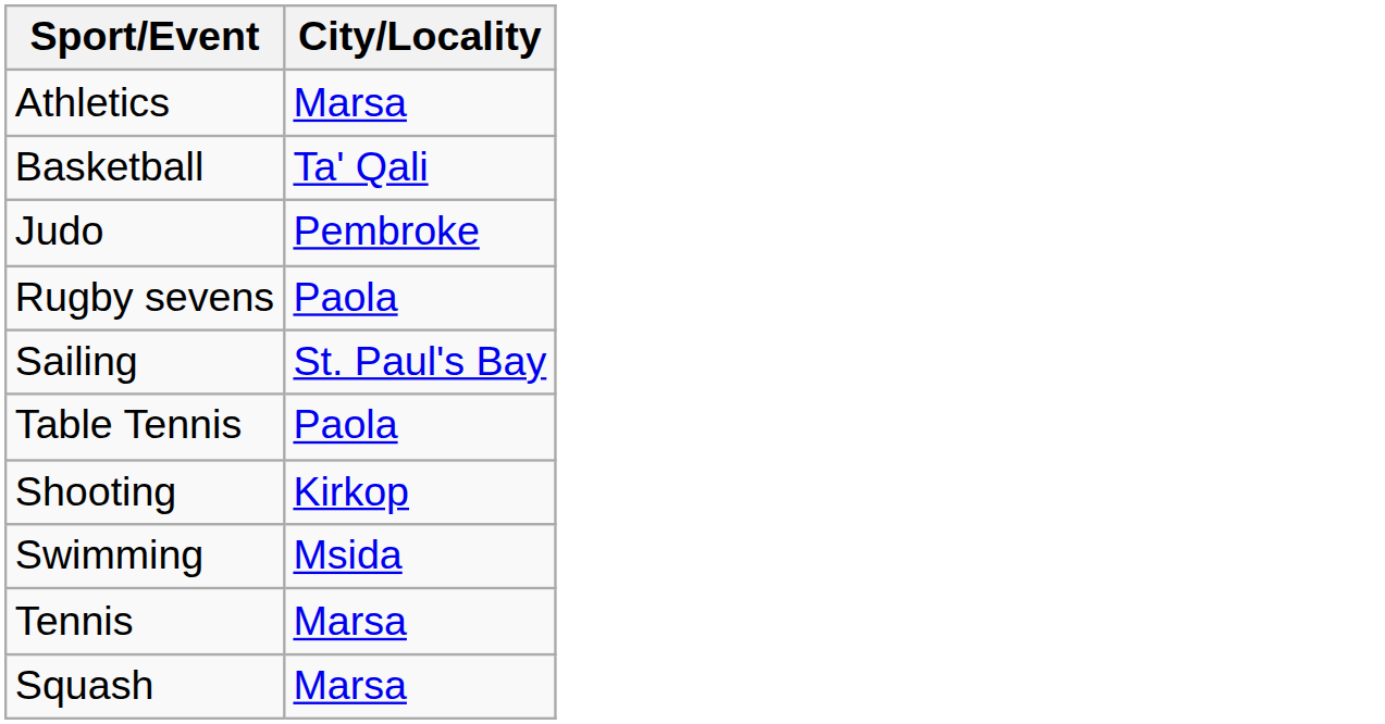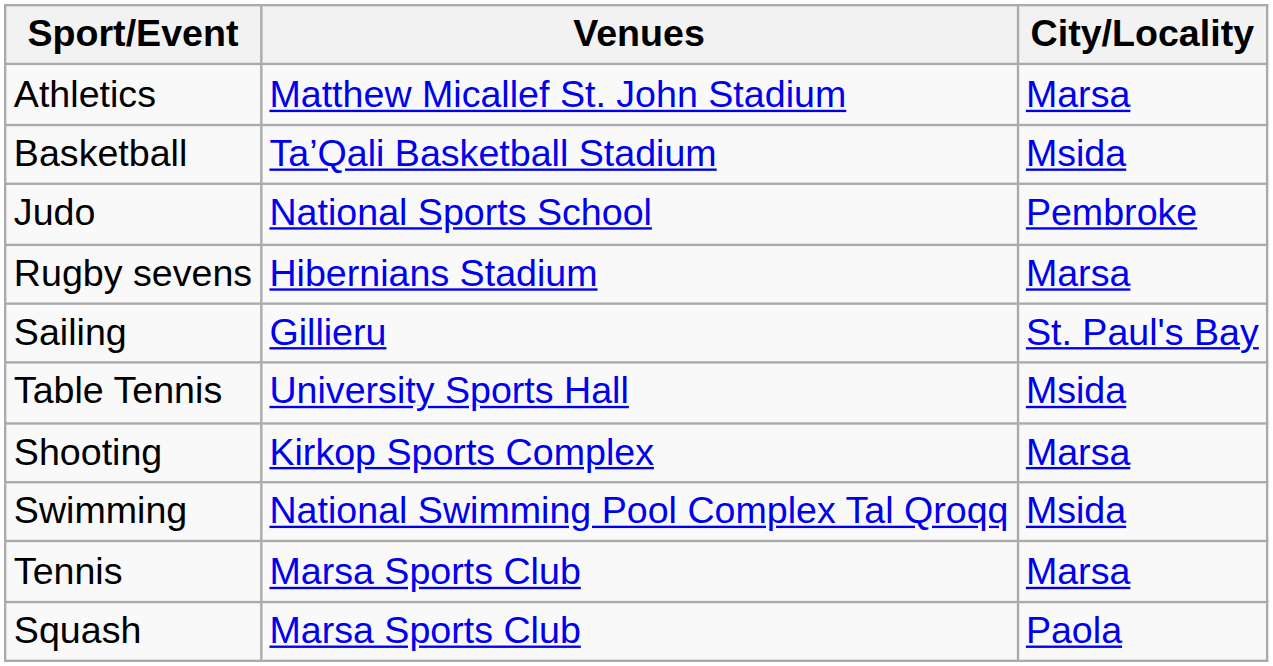 <table class="wikitable">
 <tr>
 <th>Sport/Event</th>
+<th>Venues</th>
 <th>City/Locality</th>
 </tr>
 <tr>
 <td> Athletics</td>
+<td><a href='#'>Matthew Micallef St. John Stadium</a></td>
 <td><a href='#'>Marsa</a></td>
 </tr>
 <tr>
 <td> Basketball</td>
-<td><a href='#'>Ta' Qali</a></td>
+<td><a href='#'>Ta’Qali Basketball Stadium</a></td>
+<td><a href='#'>Msida</a></td>
 </tr>
 <tr>
 <td> Judo</td>
+<td><a href='#'>National Sports School</a></td>
 <td><a href='#'>Pembroke</a></td>
 </tr>
 <tr>
 <td> Rugby sevens</td>
-<td><a href='#'>Paola</a></td>
+<td><a href='#'>Hibernians Stadium</a></td>
+<td><a href='#'>Marsa</a></td>
 </tr>
 <tr>
 <td> Sailing</td>
+<td><a href='#'>Gillieru</a></td>
 <td><a href='#'>St. Paul's Bay</a></td>
 </tr>
 <tr>
 <td>Table Tennis</td>
-<td><a href='#'>Paola</a></td>
+<td><a href='#'>University Sports Hall</a></td>
+<td><a href='#'>Msida</a></td>
 </tr>
 <tr>
 <td>Shooting</td>
-<td><a href='#'>Kirkop</a></td>
+<td><a href='#'>Kirkop Sports Complex</a></td>
+<td><a href='#'>Marsa</a></td>
 </tr>
 <tr>
 <td>Swimming</td>
+<td><a href='#'>National Swimming Pool Complex Tal Qroqq</a></td>
 <td><a href='#'>Msida</a></td>
 </tr>
 <tr>
 <td>Tennis</td>
+<td><a href='#'>Marsa Sports Club</a></td>
 <td><a href='#'>Marsa</a></td>
 </tr>
 <tr>
 <td>Squash</td>
-<td><a href='#'>Marsa</a></td>
+<td><a href='#'>Marsa Sports Club</a></td>
+<td><a href='#'>Paola</a></td>
 </tr>
 </table>
